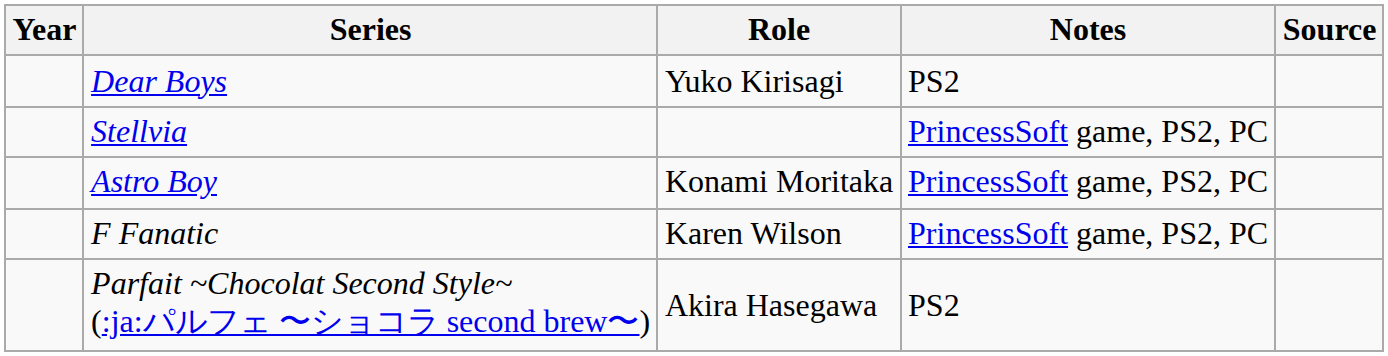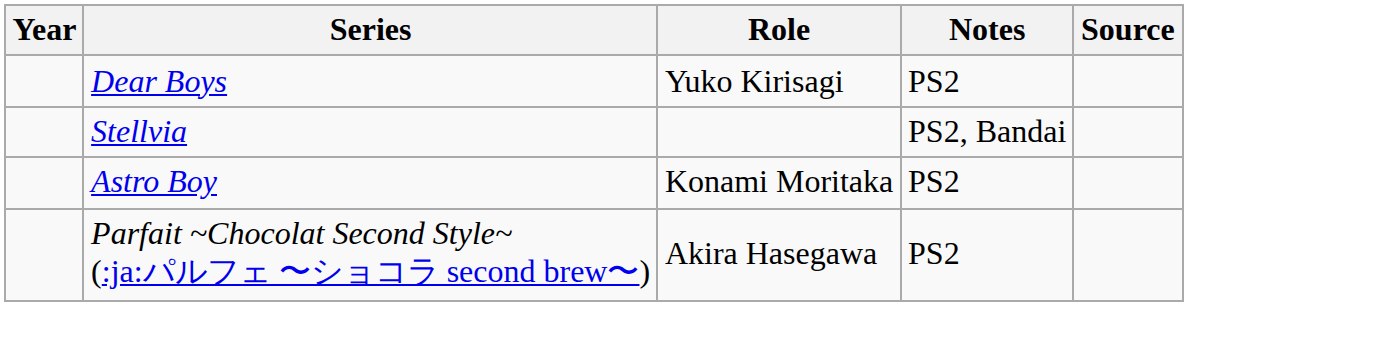 <table class="wikitable sortable plainrowheaders">
 <tr>
 <th>Year</th>
 <th>Series</th>
 <th>Role</th>
 <th class="unsortable">Notes</th>
 <th class="unsortable">Source</th>
 </tr>
 <tr>
 <td></td>
 <td><em><a href='#'>Dear Boys</a></em></td>
 <td>Yuko Kirisagi</td>
 <td>PS2</td>
 <td></td>
 </tr>
 <tr>
 <td></td>
 <td><em><a href='#'>Stellvia</a></em></td>
 <td></td>
-<td><a href='#'>PrincessSoft</a> game, PS2, PC</td>
+<td>PS2, Bandai</td>
 <td></td>
 </tr>
 <tr>
 <td></td>
 <td><em><a href='#'>Astro Boy</a></em></td>
 <td>Konami Moritaka</td>
-<td><a href='#'>PrincessSoft</a> game, PS2, PC</td>
-<td></td>
-</tr>
-<tr>
-<td></td>
-<td><em>F Fanatic</em></td>
-<td>Karen Wilson</td>
-<td><a href='#'>PrincessSoft</a> game, PS2, PC</td>
+<td>PS2</td>
 <td></td>
 </tr>
 <tr>
 <td></td>
 <td><em>Parfait ~Chocolat Second Style~</em><br>(<a href='#'>:ja:パルフェ 〜ショコラ second brew〜</a>)  </td>
 <td>Akira Hasegawa</td>
 <td>PS2</td>
 <td></td>
 </tr>
 <tr>
 </tr>
 </table>
